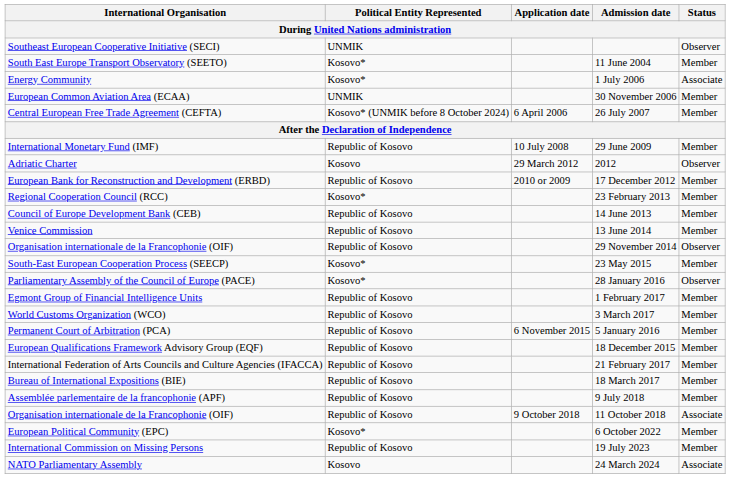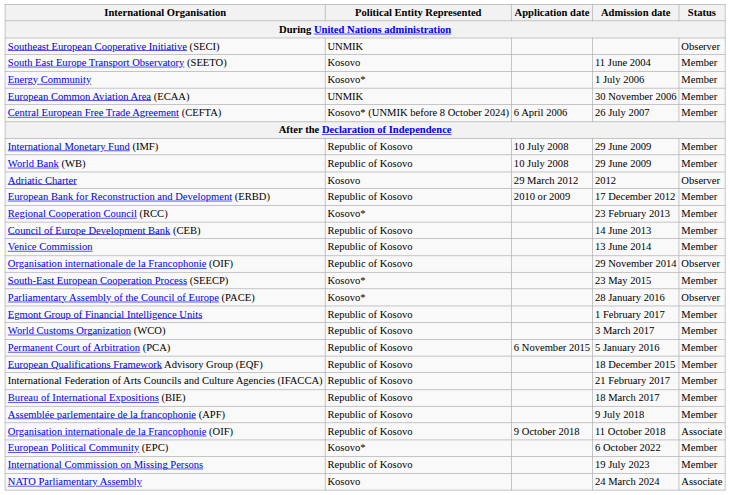 <table class="wikitable" style="margin:1em auto;">
 <tr>
 <th>International Organisation</th>
 <th>Political Entity Represented</th>
 <th>Application date</th>
 <th>Admission date</th>
 <th>Status</th>
 </tr>
 <tr>
 <th align="center" colspan="5">During <a href='#'>United Nations administration</a></th>
 </tr>
 <tr>
 <td><a href='#'>Southeast European Cooperative Initiative</a> (SECI)</td>
 <td>UNMIK</td>
 <td></td>
 <td></td>
 <td>Observer</td>
 </tr>
 <tr>
 <td><a href='#'>South East Europe Transport Observatory</a> (SEETO)</td>
-<td>Kosovo*</td>
+<td>Kosovo</td>
 <td></td>
 <td>11 June 2004</td>
 <td>Member</td>
 </tr>
 <tr>
 <td><a href='#'>Energy Community</a></td>
 <td>Kosovo*</td>
 <td></td>
 <td>1 July 2006</td>
-<td>Associate</td>
+<td>Member</td>
 </tr>
 <tr>
 <td><a href='#'>European Common Aviation Area</a> (ECAA)</td>
 <td>UNMIK</td>
 <td></td>
 <td>30 November 2006</td>
 <td>Member</td>
 </tr>
 <tr>
 <td><a href='#'>Central European Free Trade Agreement</a> (CEFTA)</td>
 <td>Kosovo* (UNMIK before 8 October 2024)</td>
 <td>6 April 2006</td>
 <td>26 July 2007</td>
 <td>Member</td>
 </tr>
 <tr>
 <th align="center" colspan="5">After the <a href='#'>Declaration of Independence</a></th>
 </tr>
 <tr>
 <td><a href='#'>International Monetary Fund</a> (IMF)</td>
+<td>Republic of Kosovo</td>
+<td>10 July 2008</td>
+<td>29 June 2009</td>
+<td>Member</td>
+</tr>
+<tr>
+<td><a href='#'>World Bank</a> (WB)</td>
 <td>Republic of Kosovo</td>
 <td>10 July 2008</td>
 <td>29 June 2009</td>
 <td>Member</td>
 </tr>
 <tr>
 <td><a href='#'>Adriatic Charter</a></td>
 <td>Kosovo</td>
 <td>29 March 2012</td>
 <td>2012</td>
 <td>Observer</td>
 </tr>
 <tr>
 <td><a href='#'>European Bank for Reconstruction and Development</a> (ERBD)</td>
 <td>Republic of Kosovo</td>
 <td>2010 or 2009</td>
 <td>17 December 2012</td>
 <td>Member</td>
 </tr>
 <tr>
 <td><a href='#'>Regional Cooperation Council</a> (RCC)</td>
 <td>Kosovo*</td>
 <td></td>
 <td>23 February 2013</td>
 <td>Member</td>
 </tr>
 <tr>
 <td><a href='#'>Council of Europe Development Bank</a> (CEB)</td>
 <td>Republic of Kosovo</td>
 <td></td>
 <td>14 June 2013</td>
 <td>Member</td>
 </tr>
 <tr>
 <td><a href='#'>Venice Commission</a></td>
 <td>Republic of Kosovo</td>
 <td></td>
 <td>13 June 2014</td>
 <td>Member</td>
 </tr>
 <tr>
 <td><a href='#'>Organisation internationale de la Francophonie</a> (OIF)</td>
 <td>Republic of Kosovo</td>
 <td></td>
 <td>29 November 2014</td>
 <td>Observer</td>
 </tr>
 <tr>
 <td><a href='#'>South-East European Cooperation Process</a> (SEECP)</td>
 <td>Kosovo*</td>
 <td></td>
 <td>23 May 2015</td>
 <td>Member</td>
 </tr>
 <tr>
 <td><a href='#'>Parliamentary Assembly of the Council of Europe</a>  (PACE)</td>
 <td>Kosovo*</td>
 <td></td>
 <td>28 January 2016</td>
 <td>Observer</td>
 </tr>
 <tr>
 <td><a href='#'>Egmont Group of Financial Intelligence Units</a></td>
 <td>Republic of Kosovo</td>
 <td></td>
 <td>1 February 2017</td>
 <td>Member</td>
 </tr>
 <tr>
 <td><a href='#'>World Customs Organization</a> (WCO)</td>
 <td>Republic of Kosovo</td>
 <td></td>
 <td>3 March 2017</td>
 <td>Member</td>
 </tr>
 <tr>
 <td><a href='#'>Permanent Court of Arbitration</a> (PCA)</td>
 <td>Republic of Kosovo</td>
 <td>6 November 2015</td>
 <td>5 January 2016</td>
 <td>Member</td>
 </tr>
 <tr>
 <td><a href='#'>European Qualifications Framework</a> Advisory Group (EQF)</td>
 <td>Republic of Kosovo</td>
 <td></td>
 <td>18 December 2015</td>
 <td>Member</td>
 </tr>
 <tr>
 <td>International Federation of Arts Councils and Culture Agencies (IFACCA)</td>
 <td>Republic of Kosovo</td>
 <td></td>
 <td>21 February 2017</td>
 <td>Member</td>
 </tr>
 <tr>
 <td><a href='#'>Bureau of International Expositions</a> (BIE)</td>
 <td>Republic of Kosovo</td>
 <td></td>
 <td>18 March 2017</td>
 <td>Member</td>
 </tr>
 <tr>
 <td><a href='#'>Assemblée parlementaire de la francophonie</a> (APF)</td>
 <td>Republic of Kosovo</td>
 <td></td>
 <td>9 July 2018 </td>
 <td>Member</td>
 </tr>
 <tr>
 <td><a href='#'>Organisation internationale de la Francophonie</a> (OIF)</td>
 <td>Republic of Kosovo</td>
 <td>9 October 2018 </td>
 <td>11 October 2018</td>
 <td>Associate</td>
 </tr>
 <tr>
 <td><a href='#'>European Political Community</a> (EPC)</td>
 <td>Kosovo*</td>
 <td></td>
 <td>6 October 2022</td>
 <td>Member</td>
 </tr>
 <tr>
 <td><a href='#'>International Commission on Missing Persons</a></td>
 <td>Republic of Kosovo</td>
 <td></td>
 <td>19 July 2023</td>
 <td>Member</td>
 </tr>
 <tr>
 <td><a href='#'>NATO Parliamentary Assembly</a></td>
 <td>Kosovo</td>
 <td></td>
 <td>24 March 2024</td>
 <td>Associate</td>
 </tr>
 </table>
